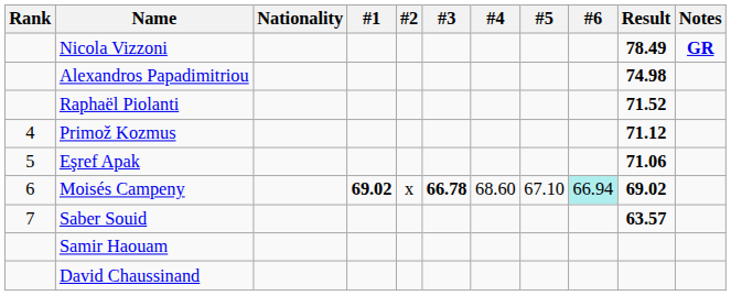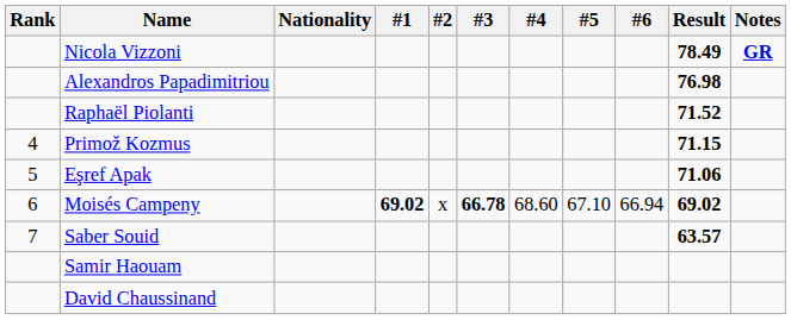 <table class="wikitable sortable" style="text-align:center">
 <tr>
 <th>Rank</th>
 <th>Name</th>
 <th>Nationality</th>
 <th>#1</th>
 <th>#2</th>
 <th>#3</th>
 <th>#4</th>
 <th>#5</th>
 <th>#6</th>
 <th>Result</th>
 <th>Notes</th>
 </tr>
 <tr>
 <td></td>
 <td align=left><a href='#'>Nicola Vizzoni</a></td>
 <td align=left></td>
 <td></td>
 <td></td>
 <td></td>
 <td></td>
 <td></td>
 <td></td>
 <td><strong>78.49</strong></td>
 <td><strong><a href='#'>GR</a></strong></td>
 </tr>
 <tr>
 <td></td>
 <td align=left><a href='#'>Alexandros Papadimitriou</a></td>
 <td align=left></td>
 <td></td>
 <td></td>
 <td></td>
 <td></td>
 <td></td>
 <td></td>
-<td><strong>74.98</strong></td>
+<td><strong>76.98</strong></td>
 <td></td>
 </tr>
 <tr>
 <td></td>
 <td align=left><a href='#'>Raphaël Piolanti</a></td>
 <td align=left></td>
 <td></td>
 <td></td>
 <td></td>
 <td></td>
 <td></td>
 <td></td>
 <td><strong>71.52</strong></td>
 <td></td>
 </tr>
 <tr>
 <td>4</td>
 <td align=left><a href='#'>Primož Kozmus</a></td>
 <td align=left></td>
 <td></td>
 <td></td>
 <td></td>
 <td></td>
 <td></td>
 <td></td>
-<td><strong>71.12</strong></td>
+<td><strong>71.15</strong></td>
 <td></td>
 </tr>
 <tr>
 <td>5</td>
 <td align=left><a href='#'>Eşref Apak</a></td>
 <td align=left></td>
 <td></td>
 <td></td>
 <td></td>
 <td></td>
 <td></td>
 <td></td>
 <td><strong>71.06</strong></td>
 <td></td>
 </tr>
 <tr>
 <td>6</td>
 <td align=left><a href='#'>Moisés Campeny</a></td>
 <td align=left></td>
 <td><strong>69.02</strong></td>
 <td>x</td>
 <td><strong>66.78</strong></td>
 <td>68.60</td>
 <td>67.10</td>
-<td style="background: paleturquoise;">66.94</td>
+<td>66.94</td>
 <td><strong>69.02</strong></td>
 <td></td>
 </tr>
 <tr>
 <td>7</td>
 <td align=left><a href='#'>Saber Souid</a></td>
 <td align=left></td>
 <td></td>
 <td></td>
 <td></td>
 <td></td>
 <td></td>
 <td></td>
 <td><strong>63.57</strong></td>
 <td></td>
 </tr>
 <tr>
 <td></td>
 <td align=left><a href='#'>Samir Haouam</a></td>
 <td align=left></td>
 <td></td>
 <td></td>
 <td></td>
 <td></td>
 <td></td>
 <td></td>
 <td><strong></strong></td>
 <td></td>
 </tr>
 <tr>
 <td></td>
 <td align=left><a href='#'>David Chaussinand</a></td>
 <td align=left></td>
 <td></td>
 <td></td>
 <td></td>
 <td></td>
 <td></td>
 <td></td>
 <td><strong></strong></td>
 <td></td>
 </tr>
 </table>
